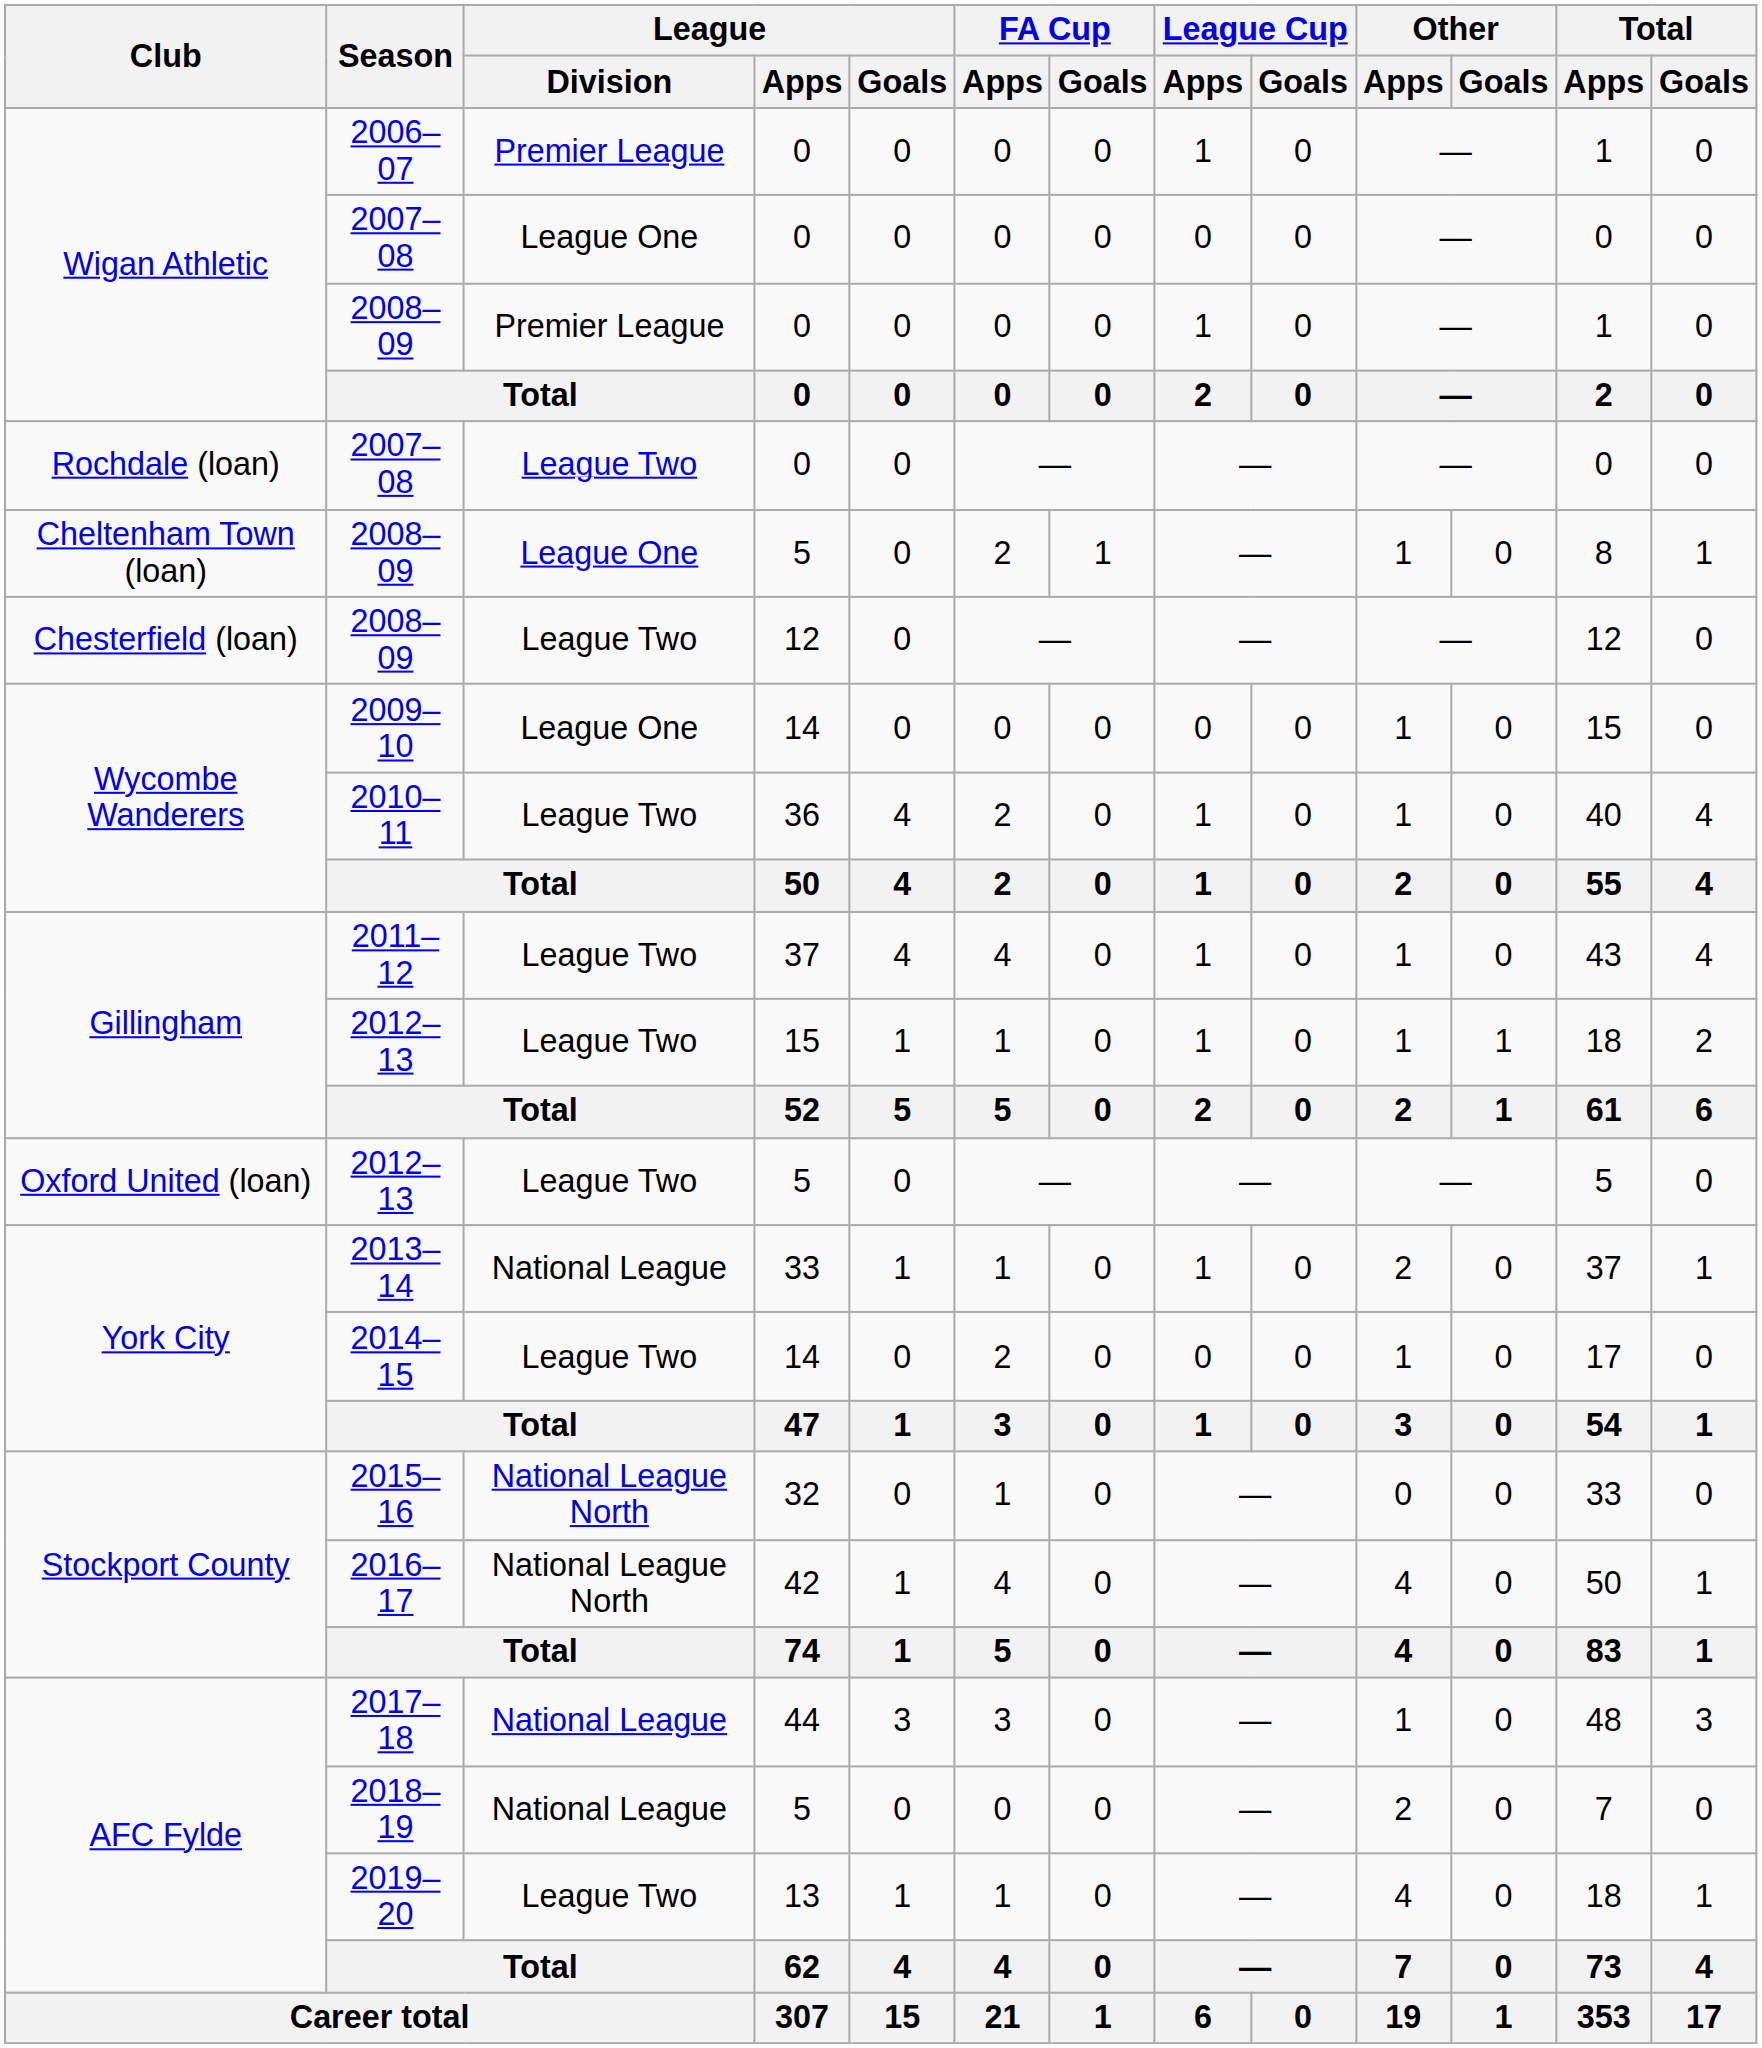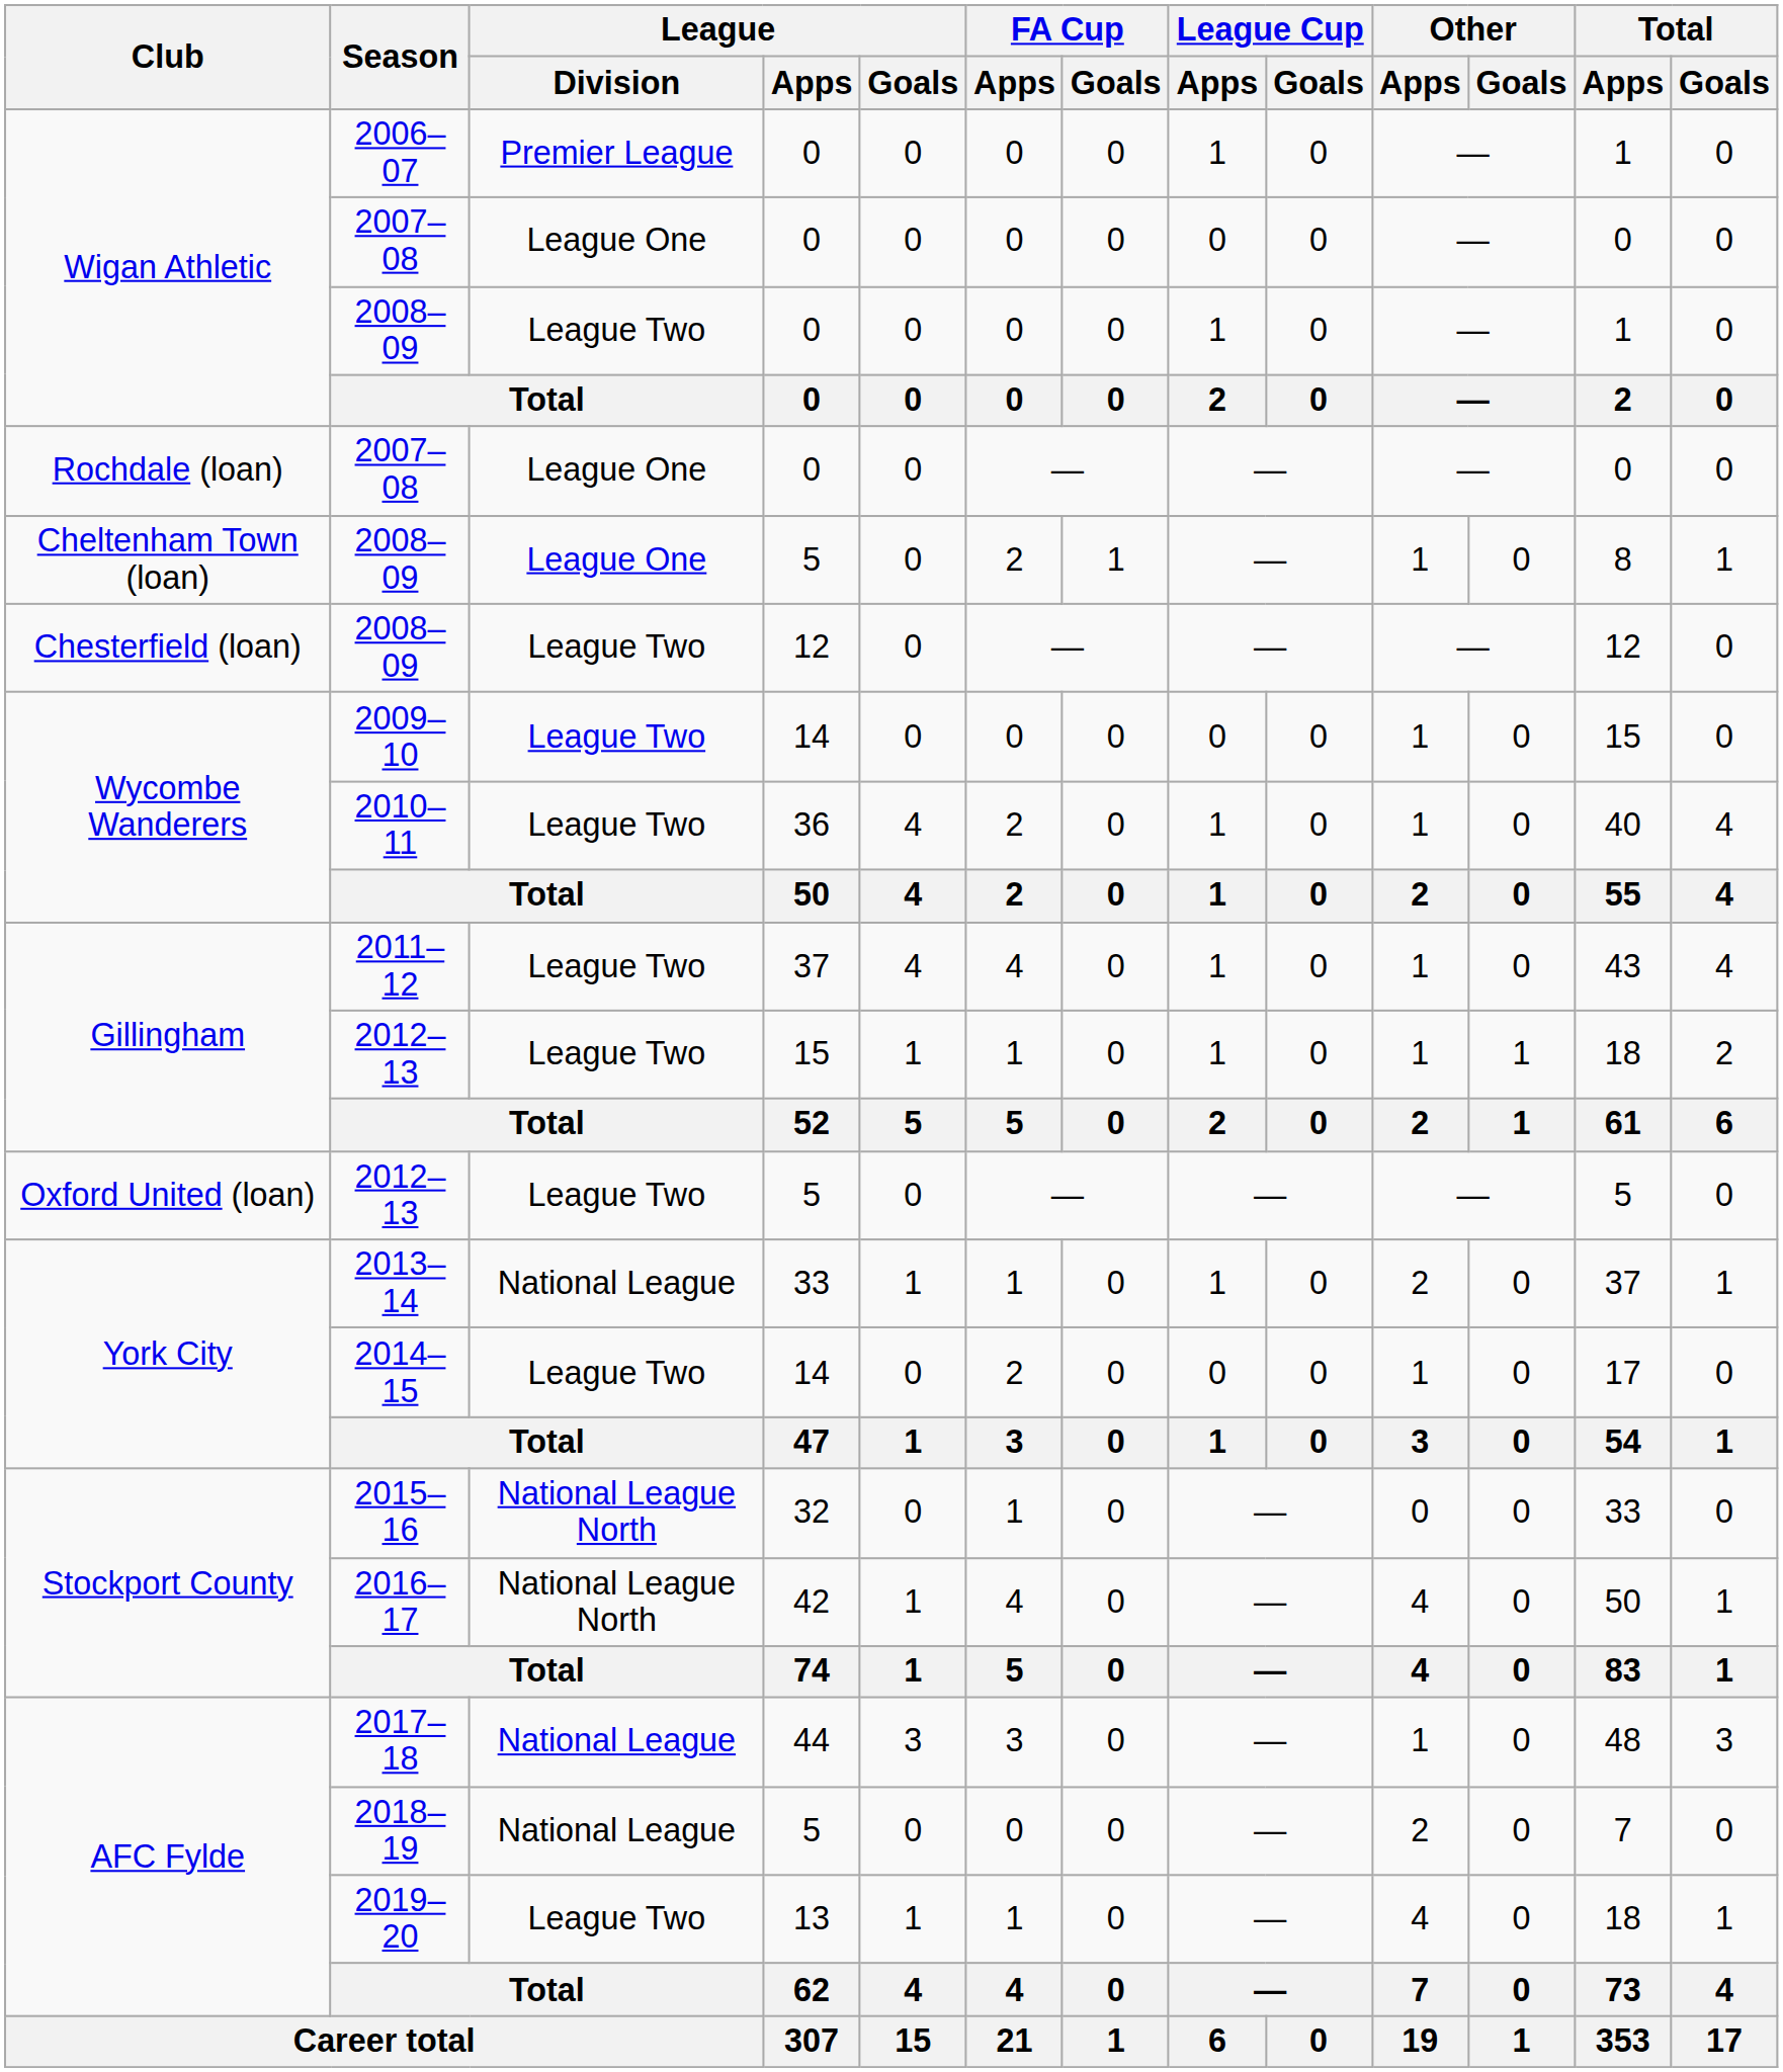 <table class=wikitable style=text-align:center>
 <tr>
 <th rowspan=2>Club</th>
 <th rowspan=2>Season</th>
 <th colspan=3>League</th>
 <th colspan=2><a href='#'>FA Cup</a></th>
 <th colspan=2><a href='#'>League Cup</a></th>
 <th colspan=2>Other</th>
 <th colspan=2>Total</th>
 </tr>
 <tr>
 <th>Division</th>
 <th>Apps</th>
 <th>Goals</th>
 <th>Apps</th>
 <th>Goals</th>
 <th>Apps</th>
 <th>Goals</th>
 <th>Apps</th>
 <th>Goals</th>
 <th>Apps</th>
 <th>Goals</th>
 </tr>
 <tr>
 <td rowspan=4><a href='#'>Wigan Athletic</a></td>
 <td><a href='#'>2006–07</a></td>
 <td><a href='#'>Premier League</a></td>
 <td>0</td>
 <td>0</td>
 <td>0</td>
 <td>0</td>
 <td>1</td>
 <td>0</td>
 <td colspan=2>—</td>
 <td>1</td>
 <td>0</td>
 </tr>
 <tr>
 <td><a href='#'>2007–08</a></td>
 <td>League One</td>
 <td>0</td>
 <td>0</td>
 <td>0</td>
 <td>0</td>
 <td>0</td>
 <td>0</td>
 <td colspan=2>—</td>
 <td>0</td>
 <td>0</td>
 </tr>
 <tr>
 <td><a href='#'>2008–09</a></td>
-<td>Premier League</td>
+<td>League Two</td>
 <td>0</td>
 <td>0</td>
 <td>0</td>
 <td>0</td>
 <td>1</td>
 <td>0</td>
 <td colspan=2>—</td>
 <td>1</td>
 <td>0</td>
 </tr>
 <tr>
 <th colspan=2>Total</th>
 <th>0</th>
 <th>0</th>
 <th>0</th>
 <th>0</th>
 <th>2</th>
 <th>0</th>
 <th colspan=2>—</th>
 <th>2</th>
 <th>0</th>
 </tr>
 <tr>
 <td><a href='#'>Rochdale</a> (loan)</td>
 <td><a href='#'>2007–08</a></td>
-<td><a href='#'>League Two</a></td>
+<td>League One</td>
 <td>0</td>
 <td>0</td>
 <td colspan=2>—</td>
 <td colspan=2>—</td>
 <td colspan=2>—</td>
 <td>0</td>
 <td>0</td>
 </tr>
 <tr>
 <td><a href='#'>Cheltenham Town</a> (loan)</td>
 <td><a href='#'>2008–09</a></td>
 <td><a href='#'>League One</a></td>
 <td>5</td>
 <td>0</td>
 <td>2</td>
 <td>1</td>
 <td colspan=2>—</td>
 <td>1</td>
 <td>0</td>
 <td>8</td>
 <td>1</td>
 </tr>
 <tr>
 <td><a href='#'>Chesterfield</a> (loan)</td>
 <td><a href='#'>2008–09</a></td>
 <td>League Two</td>
 <td>12</td>
 <td>0</td>
 <td colspan=2>—</td>
 <td colspan=2>—</td>
 <td colspan=2>—</td>
 <td>12</td>
 <td>0</td>
 </tr>
 <tr>
 <td rowspan=3><a href='#'>Wycombe Wanderers</a></td>
 <td><a href='#'>2009–10</a></td>
-<td>League One</td>
+<td><a href='#'>League Two</a></td>
 <td>14</td>
 <td>0</td>
 <td>0</td>
 <td>0</td>
 <td>0</td>
 <td>0</td>
 <td>1</td>
 <td>0</td>
 <td>15</td>
 <td>0</td>
 </tr>
 <tr>
 <td><a href='#'>2010–11</a></td>
 <td>League Two</td>
 <td>36</td>
 <td>4</td>
 <td>2</td>
 <td>0</td>
 <td>1</td>
 <td>0</td>
 <td>1</td>
 <td>0</td>
 <td>40</td>
 <td>4</td>
 </tr>
 <tr>
 <th colspan=2>Total</th>
 <th>50</th>
 <th>4</th>
 <th>2</th>
 <th>0</th>
 <th>1</th>
 <th>0</th>
 <th>2</th>
 <th>0</th>
 <th>55</th>
 <th>4</th>
 </tr>
 <tr>
 <td rowspan=3><a href='#'>Gillingham</a></td>
 <td><a href='#'>2011–12</a></td>
 <td>League Two</td>
 <td>37</td>
 <td>4</td>
 <td>4</td>
 <td>0</td>
 <td>1</td>
 <td>0</td>
 <td>1</td>
 <td>0</td>
 <td>43</td>
 <td>4</td>
 </tr>
 <tr>
 <td><a href='#'>2012–13</a></td>
 <td>League Two</td>
 <td>15</td>
 <td>1</td>
 <td>1</td>
 <td>0</td>
 <td>1</td>
 <td>0</td>
 <td>1</td>
 <td>1</td>
 <td>18</td>
 <td>2</td>
 </tr>
 <tr>
 <th colspan=2>Total</th>
 <th>52</th>
 <th>5</th>
 <th>5</th>
 <th>0</th>
 <th>2</th>
 <th>0</th>
 <th>2</th>
 <th>1</th>
 <th>61</th>
 <th>6</th>
 </tr>
 <tr>
 <td><a href='#'>Oxford United</a> (loan)</td>
 <td><a href='#'>2012–13</a></td>
 <td>League Two</td>
 <td>5</td>
 <td>0</td>
 <td colspan=2>—</td>
 <td colspan=2>—</td>
 <td colspan=2>—</td>
 <td>5</td>
 <td>0</td>
 </tr>
 <tr>
 <td rowspan=3><a href='#'>York City</a></td>
 <td><a href='#'>2013–14</a></td>
 <td>National League</td>
 <td>33</td>
 <td>1</td>
 <td>1</td>
 <td>0</td>
 <td>1</td>
 <td>0</td>
 <td>2</td>
 <td>0</td>
 <td>37</td>
 <td>1</td>
 </tr>
 <tr>
 <td><a href='#'>2014–15</a></td>
 <td>League Two</td>
 <td>14</td>
 <td>0</td>
 <td>2</td>
 <td>0</td>
 <td>0</td>
 <td>0</td>
 <td>1</td>
 <td>0</td>
 <td>17</td>
 <td>0</td>
 </tr>
 <tr>
 <th colspan=2>Total</th>
 <th>47</th>
 <th>1</th>
 <th>3</th>
 <th>0</th>
 <th>1</th>
 <th>0</th>
 <th>3</th>
 <th>0</th>
 <th>54</th>
 <th>1</th>
 </tr>
 <tr>
 <td rowspan=3><a href='#'>Stockport County</a></td>
 <td><a href='#'>2015–16</a></td>
 <td><a href='#'>National League North</a></td>
 <td>32</td>
 <td>0</td>
 <td>1</td>
 <td>0</td>
 <td colspan=2>—</td>
 <td>0</td>
 <td>0</td>
 <td>33</td>
 <td>0</td>
 </tr>
 <tr>
 <td><a href='#'>2016–17</a></td>
 <td>National League North</td>
 <td>42</td>
 <td>1</td>
 <td>4</td>
 <td>0</td>
 <td colspan=2>—</td>
 <td>4</td>
 <td>0</td>
 <td>50</td>
 <td>1</td>
 </tr>
 <tr>
 <th colspan=2>Total</th>
 <th>74</th>
 <th>1</th>
 <th>5</th>
 <th>0</th>
 <th colspan=2>—</th>
 <th>4</th>
 <th>0</th>
 <th>83</th>
 <th>1</th>
 </tr>
 <tr>
 <td rowspan=4><a href='#'>AFC Fylde</a></td>
 <td><a href='#'>2017–18</a></td>
 <td><a href='#'>National League</a></td>
 <td>44</td>
 <td>3</td>
 <td>3</td>
 <td>0</td>
 <td colspan=2>—</td>
 <td>1</td>
 <td>0</td>
 <td>48</td>
 <td>3</td>
 </tr>
 <tr>
 <td><a href='#'>2018–19</a></td>
 <td>National League</td>
 <td>5</td>
 <td>0</td>
 <td>0</td>
 <td>0</td>
 <td colspan=2>—</td>
 <td>2</td>
 <td>0</td>
 <td>7</td>
 <td>0</td>
 </tr>
 <tr>
 <td><a href='#'>2019–20</a></td>
 <td>League Two</td>
 <td>13</td>
 <td>1</td>
 <td>1</td>
 <td>0</td>
 <td colspan=2>—</td>
 <td>4</td>
 <td>0</td>
 <td>18</td>
 <td>1</td>
 </tr>
 <tr>
 <th colspan=2>Total</th>
 <th>62</th>
 <th>4</th>
 <th>4</th>
 <th>0</th>
 <th colspan=2>—</th>
 <th>7</th>
 <th>0</th>
 <th>73</th>
 <th>4</th>
 </tr>
 <tr>
 <th colspan=3>Career total</th>
 <th>307</th>
 <th>15</th>
 <th>21</th>
 <th>1</th>
 <th>6</th>
 <th>0</th>
 <th>19</th>
 <th>1</th>
 <th>353</th>
 <th>17</th>
 </tr>
 </table>
